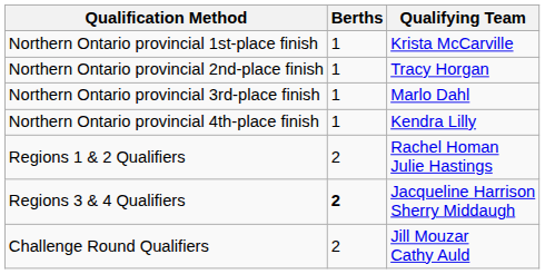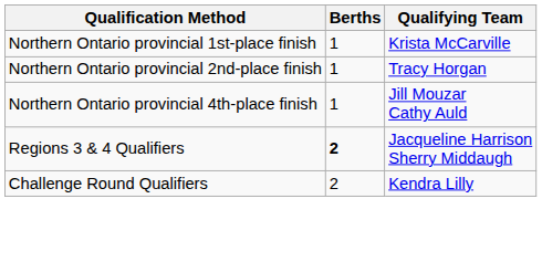 <table class="wikitable" border="1">
 <tr>
 <th>Qualification Method</th>
 <th>Berths</th>
 <th>Qualifying Team</th>
 </tr>
 <tr>
 <td>Northern Ontario provincial 1st-place finish</td>
 <td>1</td>
 <td><a href='#'>Krista McCarville</a></td>
 </tr>
 <tr>
 <td>Northern Ontario provincial 2nd-place finish</td>
 <td>1</td>
 <td><a href='#'>Tracy Horgan</a></td>
 </tr>
 <tr>
-<td>Northern Ontario provincial 3rd-place finish</td>
-<td>1</td>
-<td><a href='#'>Marlo Dahl</a></td>
-</tr>
-<tr>
 <td>Northern Ontario provincial 4th-place finish</td>
 <td>1</td>
-<td><a href='#'>Kendra Lilly</a></td>
-</tr>
-<tr>
-<td>Regions 1 & 2 Qualifiers</td>
-<td>2</td>
-<td><a href='#'>Rachel Homan</a> <br> <a href='#'>Julie Hastings</a></td>
+<td><a href='#'>Jill Mouzar</a> <br> <a href='#'>Cathy Auld</a></td>
 </tr>
 <tr>
 <td>Regions 3 & 4 Qualifiers</td>
 <td><strong>2</strong></td>
 <td><a href='#'>Jacqueline Harrison</a> <br> <a href='#'>Sherry Middaugh</a></td>
 </tr>
 <tr>
 <td>Challenge Round Qualifiers</td>
 <td>2</td>
-<td><a href='#'>Jill Mouzar</a> <br> <a href='#'>Cathy Auld</a></td>
+<td><a href='#'>Kendra Lilly</a></td>
 </tr>
 </table>
